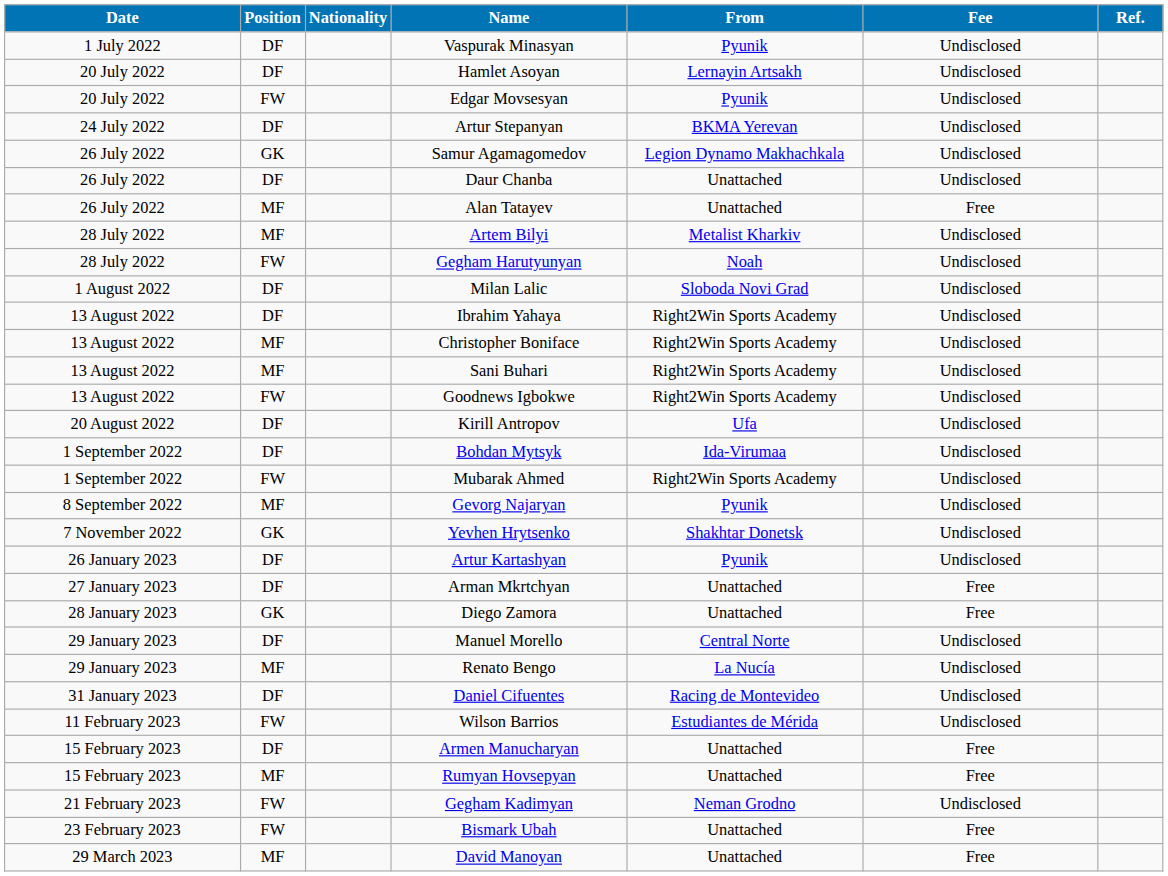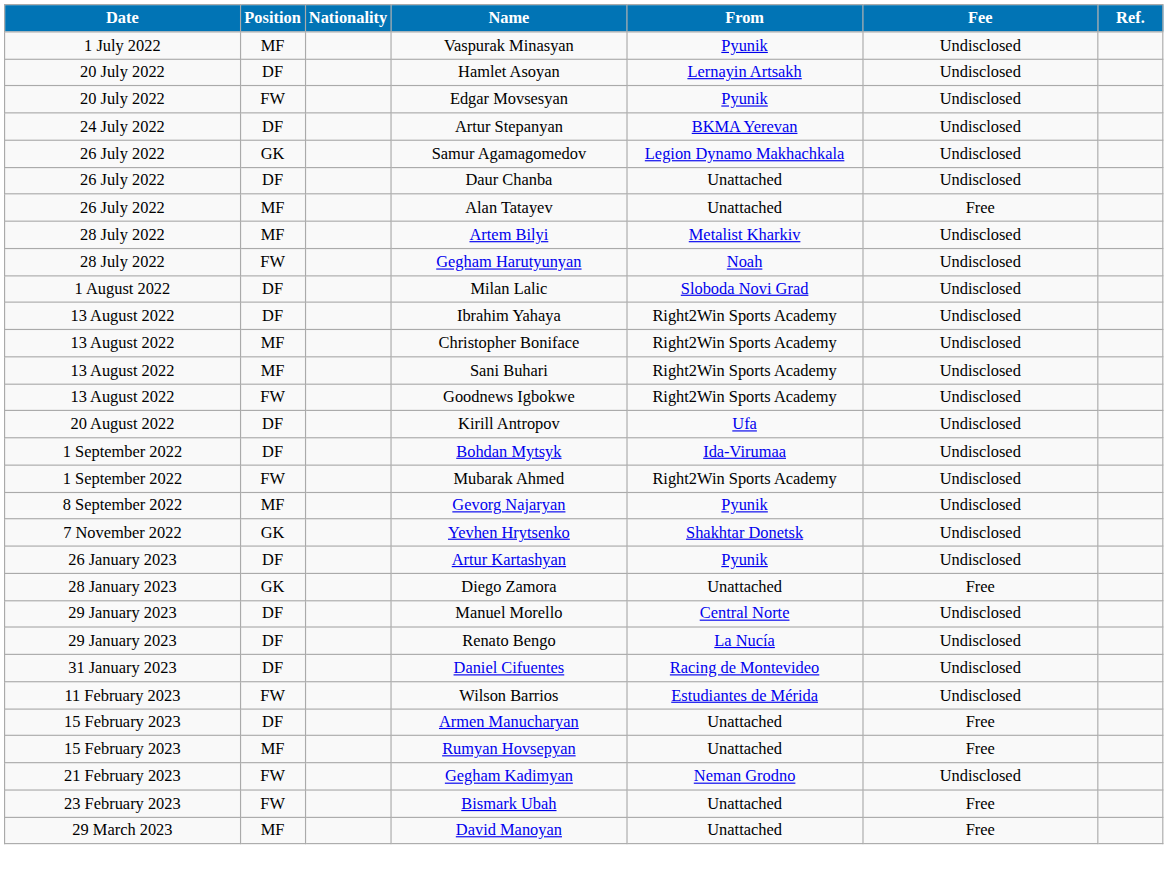 <table class="wikitable"  style="text-align:center; font-size:90%; ">
 <tr>
 <th style="background:#0174B5; color:#FFFFFF; width:200px;">Date</th>
 <th style="background:#0174B5; color:#FFFFFF; width:50px;">Position</th>
 <th style="background:#0174B5; color:#FFFFFF; width:50px;">Nationality</th>
 <th style="background:#0174B5; color:#FFFFFF; width:200px;">Name</th>
 <th style="background:#0174B5; color:#FFFFFF; width:200px;">From</th>
 <th style="background:#0174B5; color:#FFFFFF; width:200px;">Fee</th>
 <th style="background:#0174B5; color:#FFFFFF; width:50px;">Ref.</th>
 </tr>
 <tr>
 <td>1 July 2022</td>
-<td>DF</td>
+<td>MF</td>
 <td></td>
 <td>Vaspurak Minasyan</td>
 <td><a href='#'>Pyunik</a></td>
 <td>Undisclosed</td>
 <td></td>
 </tr>
 <tr>
 <td>20 July 2022</td>
 <td>DF</td>
 <td></td>
 <td>Hamlet Asoyan</td>
 <td><a href='#'>Lernayin Artsakh</a></td>
 <td>Undisclosed</td>
 <td></td>
 </tr>
 <tr>
 <td>20 July 2022</td>
 <td>FW</td>
 <td></td>
 <td>Edgar Movsesyan</td>
 <td><a href='#'>Pyunik</a></td>
 <td>Undisclosed</td>
 <td></td>
 </tr>
 <tr>
 <td>24 July 2022</td>
 <td>DF</td>
 <td></td>
 <td>Artur Stepanyan</td>
 <td><a href='#'>BKMA Yerevan</a></td>
 <td>Undisclosed</td>
 <td></td>
 </tr>
 <tr>
 <td>26 July 2022</td>
 <td>GK</td>
 <td></td>
 <td>Samur Agamagomedov</td>
 <td><a href='#'>Legion Dynamo Makhachkala</a></td>
 <td>Undisclosed</td>
 <td></td>
 </tr>
 <tr>
 <td>26 July 2022</td>
 <td>DF</td>
 <td></td>
 <td>Daur Chanba</td>
 <td>Unattached</td>
 <td>Undisclosed</td>
 <td></td>
 </tr>
 <tr>
 <td>26 July 2022</td>
 <td>MF</td>
 <td></td>
 <td>Alan Tatayev</td>
 <td>Unattached</td>
 <td>Free</td>
 <td></td>
 </tr>
 <tr>
 <td>28 July 2022</td>
 <td>MF</td>
 <td></td>
 <td><a href='#'>Artem Bilyi</a></td>
 <td><a href='#'>Metalist Kharkiv</a></td>
 <td>Undisclosed</td>
 <td></td>
 </tr>
 <tr>
 <td>28 July 2022</td>
 <td>FW</td>
 <td></td>
 <td><a href='#'>Gegham Harutyunyan</a></td>
 <td><a href='#'>Noah</a></td>
 <td>Undisclosed</td>
 <td></td>
 </tr>
 <tr>
 <td>1 August 2022</td>
 <td>DF</td>
 <td></td>
 <td>Milan Lalic</td>
 <td><a href='#'>Sloboda Novi Grad</a></td>
 <td>Undisclosed</td>
 <td></td>
 </tr>
 <tr>
 <td>13 August 2022</td>
 <td>DF</td>
 <td></td>
 <td>Ibrahim Yahaya</td>
 <td>Right2Win Sports Academy</td>
 <td>Undisclosed</td>
 <td></td>
 </tr>
 <tr>
 <td>13 August 2022</td>
 <td>MF</td>
 <td></td>
 <td>Christopher Boniface</td>
 <td>Right2Win Sports Academy</td>
 <td>Undisclosed</td>
 <td></td>
 </tr>
 <tr>
 <td>13 August 2022</td>
 <td>MF</td>
 <td></td>
 <td>Sani Buhari</td>
 <td>Right2Win Sports Academy</td>
 <td>Undisclosed</td>
 <td></td>
 </tr>
 <tr>
 <td>13 August 2022</td>
 <td>FW</td>
 <td></td>
 <td>Goodnews Igbokwe</td>
 <td>Right2Win Sports Academy</td>
 <td>Undisclosed</td>
 <td></td>
 </tr>
 <tr>
 <td>20 August 2022</td>
 <td>DF</td>
 <td></td>
 <td>Kirill Antropov</td>
 <td><a href='#'>Ufa</a></td>
 <td>Undisclosed</td>
 <td></td>
 </tr>
 <tr>
 <td>1 September 2022</td>
 <td>DF</td>
 <td></td>
 <td><a href='#'>Bohdan Mytsyk</a></td>
 <td><a href='#'>Ida-Virumaa</a></td>
 <td>Undisclosed</td>
 <td></td>
 </tr>
 <tr>
 <td>1 September 2022</td>
 <td>FW</td>
 <td></td>
 <td>Mubarak Ahmed</td>
 <td>Right2Win Sports Academy</td>
 <td>Undisclosed</td>
 <td></td>
 </tr>
 <tr>
 <td>8 September 2022</td>
 <td>MF</td>
 <td></td>
 <td><a href='#'>Gevorg Najaryan</a></td>
 <td><a href='#'>Pyunik</a></td>
 <td>Undisclosed</td>
 <td></td>
 </tr>
 <tr>
 <td>7 November 2022</td>
 <td>GK</td>
 <td></td>
 <td><a href='#'>Yevhen Hrytsenko</a></td>
 <td><a href='#'>Shakhtar Donetsk</a></td>
 <td>Undisclosed</td>
 <td></td>
 </tr>
 <tr>
 <td>26 January 2023</td>
 <td>DF</td>
 <td></td>
 <td><a href='#'>Artur Kartashyan</a></td>
 <td><a href='#'>Pyunik</a></td>
 <td>Undisclosed</td>
 <td></td>
 </tr>
 <tr>
-<td>27 January 2023</td>
-<td>DF</td>
-<td></td>
-<td>Arman Mkrtchyan</td>
-<td>Unattached</td>
-<td>Free</td>
-<td></td>
-</tr>
-<tr>
 <td>28 January 2023</td>
 <td>GK</td>
 <td></td>
 <td>Diego Zamora</td>
 <td>Unattached</td>
 <td>Free</td>
 <td></td>
 </tr>
 <tr>
 <td>29 January 2023</td>
 <td>DF</td>
 <td></td>
 <td>Manuel Morello</td>
 <td><a href='#'>Central Norte</a></td>
 <td>Undisclosed</td>
 <td></td>
 </tr>
 <tr>
 <td>29 January 2023</td>
-<td>MF</td>
+<td>DF</td>
 <td></td>
 <td>Renato Bengo</td>
 <td><a href='#'>La Nucía</a></td>
 <td>Undisclosed</td>
 <td></td>
 </tr>
 <tr>
 <td>31 January 2023</td>
 <td>DF</td>
 <td></td>
 <td><a href='#'>Daniel Cifuentes</a></td>
 <td><a href='#'>Racing de Montevideo</a></td>
 <td>Undisclosed</td>
 <td></td>
 </tr>
 <tr>
 <td>11 February 2023</td>
 <td>FW</td>
 <td></td>
 <td>Wilson Barrios</td>
 <td><a href='#'>Estudiantes de Mérida</a></td>
 <td>Undisclosed</td>
 <td></td>
 </tr>
 <tr>
 <td>15 February 2023</td>
 <td>DF</td>
 <td></td>
 <td><a href='#'>Armen Manucharyan</a></td>
 <td>Unattached</td>
 <td>Free</td>
 <td></td>
 </tr>
 <tr>
 <td>15 February 2023</td>
 <td>MF</td>
 <td></td>
 <td><a href='#'>Rumyan Hovsepyan</a></td>
 <td>Unattached</td>
 <td>Free</td>
 <td></td>
 </tr>
 <tr>
 <td>21 February 2023</td>
 <td>FW</td>
 <td></td>
 <td><a href='#'>Gegham Kadimyan</a></td>
 <td><a href='#'>Neman Grodno</a></td>
 <td>Undisclosed</td>
 <td></td>
 </tr>
 <tr>
 <td>23 February 2023</td>
 <td>FW</td>
 <td></td>
 <td><a href='#'>Bismark Ubah</a></td>
 <td>Unattached</td>
 <td>Free</td>
 <td></td>
 </tr>
 <tr>
 <td>29 March 2023</td>
 <td>MF</td>
 <td></td>
 <td><a href='#'>David Manoyan</a></td>
 <td>Unattached</td>
 <td>Free</td>
 <td></td>
 </tr>
 </table>
